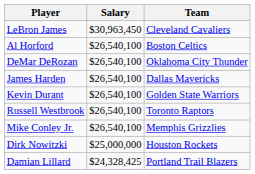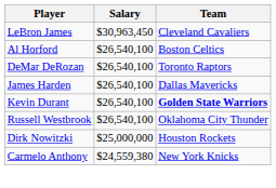 <table class="wikitable">
 <tr>
 <th>Player</th>
 <th>Salary</th>
 <th>Team</th>
 </tr>
 <tr>
 <td><a href='#'>LeBron James</a></td>
 <td>$30,963,450</td>
 <td><a href='#'>Cleveland Cavaliers</a></td>
 </tr>
 <tr>
 <td><a href='#'>Al Horford</a></td>
 <td>$26,540,100</td>
 <td><a href='#'>Boston Celtics</a></td>
 </tr>
 <tr>
 <td><a href='#'>DeMar DeRozan</a></td>
 <td>$26,540,100</td>
-<td><a href='#'>Oklahoma City Thunder</a></td>
+<td><a href='#'>Toronto Raptors</a></td>
 </tr>
 <tr>
 <td><a href='#'>James Harden</a></td>
 <td>$26,540,100</td>
 <td><a href='#'>Dallas Mavericks</a></td>
 </tr>
 <tr>
 <td><a href='#'>Kevin Durant</a></td>
 <td>$26,540,100</td>
-<td><a href='#'>Golden State Warriors</a></td>
+<td><strong><a href='#'>Golden State Warriors</a></strong></td>
 </tr>
 <tr>
 <td><a href='#'>Russell Westbrook</a></td>
 <td>$26,540,100</td>
-<td><a href='#'>Toronto Raptors</a></td>
-</tr>
-<tr>
-<td><a href='#'>Mike Conley Jr.</a></td>
-<td>$26,540,100</td>
-<td><a href='#'>Memphis Grizzlies</a></td>
+<td><a href='#'>Oklahoma City Thunder</a></td>
 </tr>
 <tr>
 <td><a href='#'>Dirk Nowitzki</a></td>
 <td>$25,000,000</td>
 <td><a href='#'>Houston Rockets</a></td>
 </tr>
 <tr>
-<td><a href='#'>Damian Lillard</a></td>
-<td>$24,328,425</td>
-<td><a href='#'>Portland Trail Blazers</a></td>
+<td><a href='#'>Carmelo Anthony</a></td>
+<td>$24,559,380</td>
+<td><a href='#'>New York Knicks</a></td>
 </tr>
 </table>
